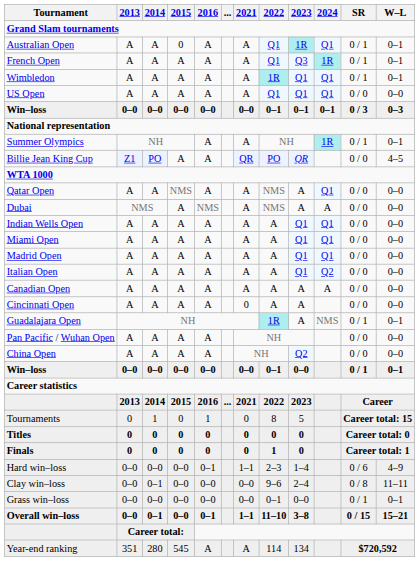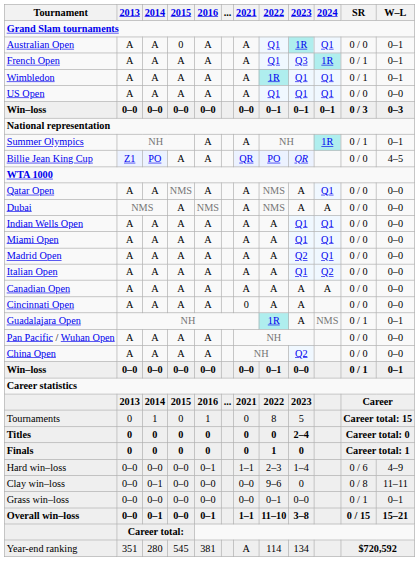 <table class=wikitable style=text-align:center>
 <tr>
 <th>Tournament</th>
 <th><a href='#'>2013</a></th>
 <th><a href='#'>2014</a></th>
 <th><a href='#'>2015</a></th>
 <th><a href='#'>2016</a></th>
 <th>...</th>
 <th><a href='#'>2021</a></th>
 <th><a href='#'>2022</a></th>
 <th><a href='#'>2023</a></th>
 <th><a href='#'>2024</a></th>
 <th>SR</th>
 <th>W–L</th>
 </tr>
 <tr>
 <td colspan="13" style="text-align:left"><strong><a href='#'>Grand Slam tournaments</a></strong></td>
 </tr>
 <tr>
 <td style=text-align:left><a href='#'>Australian Open</a></td>
 <td>A</td>
 <td>A</td>
 <td>0</td>
 <td>A</td>
 <td></td>
 <td>A</td>
 <td style=background:#f0f8ff><a href='#'>Q1</a></td>
 <td style=background:#afeeee><a href='#'>1R</a></td>
 <td style=background:#f0f8ff><a href='#'>Q1</a></td>
-<td>0 / 1</td>
+<td>0 / 0</td>
 <td>0–1</td>
 </tr>
 <tr>
 <td style=text-align:left><a href='#'>French Open</a></td>
 <td>A</td>
 <td>A</td>
 <td>A</td>
 <td>A</td>
 <td></td>
 <td>A</td>
 <td style=background:#f0f8ff><a href='#'>Q1</a></td>
 <td style=background:#f0f8ff><a href='#'>Q3</a></td>
 <td style=background:#afeeee><a href='#'>1R</a></td>
 <td>0 / 1</td>
 <td>0–1</td>
 </tr>
 <tr>
 <td style=text-align:left><a href='#'>Wimbledon</a></td>
 <td>A</td>
 <td>A</td>
 <td>A</td>
 <td>A</td>
 <td></td>
 <td>A</td>
 <td style=background:#afeeee><a href='#'>1R</a></td>
 <td style=background:#f0f8ff><a href='#'>Q1</a></td>
 <td style=background:#f0f8ff><a href='#'>Q1</a></td>
 <td>0 / 1</td>
 <td>0–1</td>
 </tr>
 <tr>
 <td style=text-align:left><a href='#'>US Open</a></td>
 <td>A</td>
 <td>A</td>
 <td>A</td>
 <td>A</td>
 <td></td>
 <td>A</td>
 <td style=background:#f0f8ff><a href='#'>Q1</a></td>
 <td style=background:#f0f8ff><a href='#'>Q1</a></td>
 <td style=background:#f0f8ff><a href='#'>Q1</a></td>
 <td>0 / 0</td>
 <td>0–0</td>
 </tr>
 <tr style=background:#efefef;font-weight:bold>
 <td style=text-align:left>Win–loss</td>
 <td>0–0</td>
 <td>0–0</td>
 <td>0–0</td>
 <td>0–0</td>
 <td></td>
 <td>0–0</td>
 <td>0–1</td>
 <td>0–1</td>
 <td>0–1</td>
 <td>0 / 3</td>
 <td>0–3</td>
 </tr>
 <tr>
 <td colspan="13" style="text-align:left"><strong>National representation</strong></td>
 </tr>
 <tr>
 <td align="left"><a href='#'>Summer Olympics</a></td>
 <td colspan="3" style=color:#767676>NH</td>
 <td>A</td>
 <td></td>
 <td>A</td>
 <td colspan="2" style=color:#767676>NH</td>
 <td bgcolor=afeeee><a href='#'>1R</a></td>
 <td>0 / 1</td>
 <td>0–1</td>
 </tr>
 <tr>
 <td style=text-align:left><a href='#'>Billie Jean King Cup</a></td>
 <td style=background:#ecf2ff><a href='#'>Z1</a></td>
 <td style=background:#ecf2ff><a href='#'>PO</a></td>
 <td>A</td>
 <td>A</td>
 <td></td>
 <td style=background:#ecf2ff><a href='#'>QR</a></td>
 <td style=background:#ecf2ff><a href='#'>PO</a></td>
 <td style=background:#ecf2ff><em><a href='#'>QR</a></em></td>
 <td></td>
 <td>0 / 0</td>
 <td>4–5</td>
 </tr>
 <tr>
 <td colspan="13" style="text-align:left"><strong><a href='#'>WTA 1000</a></strong></td>
 </tr>
 <tr>
 <td style=text-align:left><a href='#'>Qatar Open</a></td>
 <td>A</td>
 <td>A</td>
 <td style=color:#767676>NMS</td>
 <td>A</td>
 <td></td>
 <td>A</td>
 <td style=color:#767676>NMS</td>
 <td>A</td>
 <td style=background:#f0f8ff><a href='#'>Q1</a></td>
 <td>0 / 0</td>
 <td>0–0</td>
 </tr>
 <tr>
 <td style=text-align:left><a href='#'>Dubai</a></td>
 <td colspan="2" style=color:#767676>NMS</td>
 <td>A</td>
 <td style=color:#767676>NMS</td>
 <td></td>
 <td>A</td>
 <td style=color:#767676>NMS</td>
 <td>A</td>
 <td>A</td>
 <td>0 / 0</td>
 <td>0–0</td>
 </tr>
 <tr>
 <td style=text-align:left><a href='#'>Indian Wells Open</a></td>
 <td>A</td>
 <td>A</td>
 <td>A</td>
 <td>A</td>
 <td></td>
 <td>A</td>
 <td>A</td>
 <td style=background:#f0f8ff><a href='#'>Q1</a></td>
 <td style=background:#f0f8ff><a href='#'>Q1</a></td>
 <td>0 / 0</td>
 <td>0–0</td>
 </tr>
 <tr>
 <td style=text-align:left><a href='#'>Miami Open</a></td>
 <td>A</td>
 <td>A</td>
 <td>A</td>
 <td>A</td>
 <td></td>
 <td>A</td>
 <td>A</td>
 <td style=background:#f0f8ff><a href='#'>Q1</a></td>
 <td style=background:#f0f8ff><a href='#'>Q1</a></td>
 <td>0 / 0</td>
 <td>0–0</td>
 </tr>
 <tr>
 <td style=text-align:left><a href='#'>Madrid Open</a></td>
 <td>A</td>
 <td>A</td>
 <td>A</td>
 <td>A</td>
 <td></td>
 <td>A</td>
 <td>A</td>
-<td style=background:#f0f8ff><a href='#'>Q1</a></td>
+<td style=background:#f0f8ff><a href='#'>Q2</a></td>
 <td style=background:#f0f8ff><a href='#'>Q1</a></td>
 <td>0 / 0</td>
 <td>0–0</td>
 </tr>
 <tr>
 <td style=text-align:left><a href='#'>Italian Open</a></td>
 <td>A</td>
 <td>A</td>
 <td>A</td>
 <td>A</td>
 <td></td>
 <td>A</td>
 <td>A</td>
 <td style=background:#f0f8ff><a href='#'>Q1</a></td>
 <td style=background:#f0f8ff><a href='#'>Q2</a></td>
 <td>0 / 0</td>
 <td>0–0</td>
 </tr>
 <tr>
 <td style=text-align:left><a href='#'>Canadian Open</a></td>
 <td>A</td>
 <td>A</td>
 <td>A</td>
 <td>A</td>
 <td></td>
 <td>A</td>
 <td>A</td>
 <td>A</td>
 <td>A</td>
 <td>0 / 0</td>
 <td>0–0</td>
 </tr>
 <tr>
 <td style=text-align:left><a href='#'>Cincinnati Open</a></td>
 <td>A</td>
 <td>A</td>
 <td>A</td>
 <td>A</td>
 <td></td>
 <td>0</td>
 <td>A</td>
 <td>A</td>
 <td></td>
 <td>0 / 0</td>
 <td>0–0</td>
 </tr>
 <tr>
 <td style=text-align:left><a href='#'>Guadalajara Open</a></td>
 <td colspan=6 style=color:#767676>NH</td>
 <td style=background:#afeeee><a href='#'>1R</a></td>
 <td>A</td>
 <td style=color:#767676>NMS</td>
 <td>0 / 1</td>
 <td>0–1</td>
 </tr>
 <tr>
 <td style=text-align:left><a href='#'>Pan Pacific</a> / <a href='#'>Wuhan Open</a></td>
 <td>A</td>
 <td>A</td>
 <td>A</td>
 <td>A</td>
 <td></td>
 <td colspan=3 style=color:#767676>NH</td>
 <td></td>
 <td>0 / 0</td>
 <td>0–0</td>
 </tr>
 <tr>
 <td style=text-align:left><a href='#'>China Open</a></td>
 <td>A</td>
 <td>A</td>
 <td>A</td>
 <td>A</td>
 <td></td>
 <td colspan=2 style=color:#767676>NH</td>
 <td style=background:#f0f8ff><a href='#'>Q2</a></td>
 <td></td>
 <td>0 / 0</td>
 <td>0–0</td>
 </tr>
 <tr style=background:#efefef;font-weight:bold>
 <td style=text-align:left>Win–loss</td>
 <td>0–0</td>
 <td>0–0</td>
 <td>0–0</td>
 <td>0–0</td>
 <td></td>
 <td>0–0</td>
 <td>0–1</td>
 <td>0–0</td>
 <td></td>
 <td>0 / 1</td>
 <td>0–1</td>
 </tr>
 <tr>
 <td colspan="13" style="text-align:left"><strong>Career statistics</strong></td>
 </tr>
 <tr style=background:#efefef;font-weight:bold>
 <td></td>
 <td>2013</td>
 <td>2014</td>
 <td>2015</td>
 <td>2016</td>
 <td>...</td>
 <td>2021</td>
 <td>2022</td>
 <td>2023</td>
 <td></td>
 <td colspan="3">Career</td>
 </tr>
 <tr style=background:#efefef>
 <td style=text-align:left>Tournaments</td>
 <td>0</td>
 <td>1</td>
 <td>0</td>
 <td>1</td>
 <td></td>
 <td>0</td>
 <td>8</td>
 <td>5</td>
 <td></td>
 <td colspan="3"><strong>Career total: 15</strong></td>
 </tr>
 <tr style=background:#efefef;font-weight:bold>
 <td style=text-align:left>Titles</td>
 <td>0</td>
 <td>0</td>
 <td>0</td>
 <td>0</td>
 <td></td>
 <td>0</td>
 <td>0</td>
-<td>0</td>
+<td>2–4</td>
 <td></td>
 <td colspan="3">Career total: 0</td>
 </tr>
 <tr style=background:#efefef;font-weight:bold>
 <td style=text-align:left>Finals</td>
 <td>0</td>
 <td>0</td>
 <td>0</td>
 <td>0</td>
 <td></td>
 <td>0</td>
 <td>1</td>
 <td>0</td>
 <td></td>
 <td colspan="3">Career total: 1</td>
 </tr>
 <tr style=background:#efefef>
 <td style=text-align:left>Hard win–loss</td>
 <td>0–0</td>
 <td>0–0</td>
 <td>0–0</td>
 <td>0–1</td>
 <td></td>
 <td>1–1</td>
 <td>2–3</td>
 <td>1–4</td>
 <td></td>
 <td>0 / 6</td>
 <td>4–9</td>
 </tr>
 <tr style=background:#efefef>
 <td style=text-align:left>Clay win–loss</td>
 <td>0–0</td>
 <td>0–1</td>
 <td>0–0</td>
 <td>0–0</td>
 <td></td>
 <td>0–0</td>
 <td>9–6</td>
-<td>2–4</td>
+<td>0</td>
 <td></td>
 <td>0 / 8</td>
 <td>11–11</td>
 </tr>
 <tr style=background:#efefef>
 <td style=text-align:left>Grass win–loss</td>
 <td>0–0</td>
 <td>0–0</td>
 <td>0–0</td>
 <td>0–0</td>
 <td></td>
 <td>0–0</td>
 <td>0–1</td>
 <td>0–0</td>
 <td></td>
 <td>0 / 1</td>
 <td>0–1</td>
 </tr>
 <tr style=background:#efefef;font-weight:bold>
 <td style=text-align:left>Overall win–loss</td>
 <td>0–0</td>
 <td>0–1</td>
 <td>0–0</td>
 <td>0–1</td>
 <td></td>
 <td>1–1</td>
 <td>11–10</td>
 <td>3–8</td>
 <td></td>
 <td>0 / 15</td>
 <td>15–21</td>
 </tr>
 <tr style=background:#efefef;font-weight:bold>
 <td></td>
 <td colspan="3">Career total:</td>
 </tr>
 <tr style=background:#efefef>
 <td style=text-align:left>Year-end ranking </td>
 <td>351</td>
 <td>280</td>
 <td>545</td>
-<td>A</td>
+<td>381</td>
 <td></td>
 <td>A</td>
 <td>114</td>
 <td>134</td>
 <td></td>
 <td colspan="3"><strong>$720,592</strong></td>
 </tr>
 </table>
